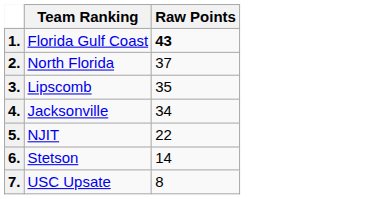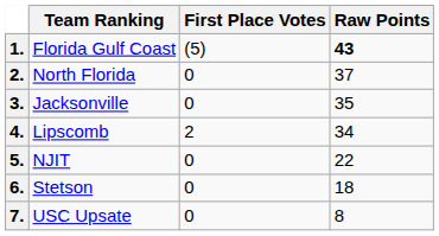 <table class="wikitable" style="white-space:nowrap; font-size:90%;">
 <tr>
 <td ! colspan=1 style="background:white; border-top-style:hidden; border-left-style:hidden;"></td>
 <th>Team Ranking</th>
+<th>First Place Votes</th>
 <th>Raw Points</th>
 </tr>
 <tr>
 <th>1.</th>
 <td><a href='#'>Florida Gulf Coast</a></td>
+<td>(5)</td>
 <td><strong>43</strong></td>
 </tr>
 <tr>
 <th>2.</th>
 <td><a href='#'>North Florida</a></td>
+<td>0</td>
 <td>37</td>
 </tr>
 <tr>
 <th>3.</th>
-<td><a href='#'>Lipscomb</a></td>
+<td><a href='#'>Jacksonville</a></td>
+<td>0</td>
 <td>35</td>
 </tr>
 <tr>
 <th>4.</th>
-<td><a href='#'>Jacksonville</a></td>
+<td><a href='#'>Lipscomb</a></td>
+<td>2</td>
 <td>34</td>
 </tr>
 <tr>
 <th>5.</th>
 <td><a href='#'>NJIT</a></td>
+<td>0</td>
 <td>22</td>
 </tr>
 <tr>
 <th>6.</th>
 <td><a href='#'>Stetson</a></td>
-<td>14</td>
+<td>0</td>
+<td>18</td>
 </tr>
 <tr>
 <th>7.</th>
 <td><a href='#'>USC Upsate</a></td>
+<td>0</td>
 <td>8</td>
 </tr>
 </table>
